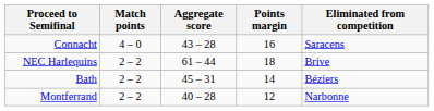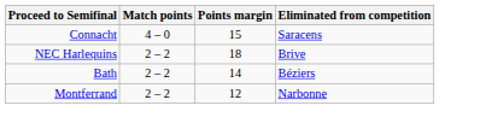 <table class="wikitable" style="text-align: center;">
 <tr>
 <th>Proceed to Semifinal</th>
 <th>Match points</th>
-<th>Aggregate score</th>
 <th>Points margin</th>
 <th>Eliminated from competition</th>
 </tr>
 <tr>
 <td align="right"><a href='#'>Connacht</a> </td>
 <td>4 – 0</td>
-<td>43 – 28</td>
-<td>16</td>
+<td>15</td>
 <td align="left"> <a href='#'>Saracens</a></td>
 </tr>
 <tr>
 <td align="right"><a href='#'>NEC Harlequins</a> </td>
 <td>2 – 2</td>
-<td>61 – 44</td>
 <td>18</td>
 <td align="left"> <a href='#'>Brive</a></td>
 </tr>
 <tr>
 <td align="right"><a href='#'>Bath</a> </td>
 <td>2 – 2</td>
-<td>45 – 31</td>
 <td>14</td>
 <td align="left"> <a href='#'>Béziers</a></td>
 </tr>
 <tr>
 <td align="right"><a href='#'>Montferrand</a> </td>
 <td>2 – 2</td>
-<td>40 – 28</td>
 <td>12</td>
 <td align="left"> <a href='#'>Narbonne</a></td>
 </tr>
 </table>
